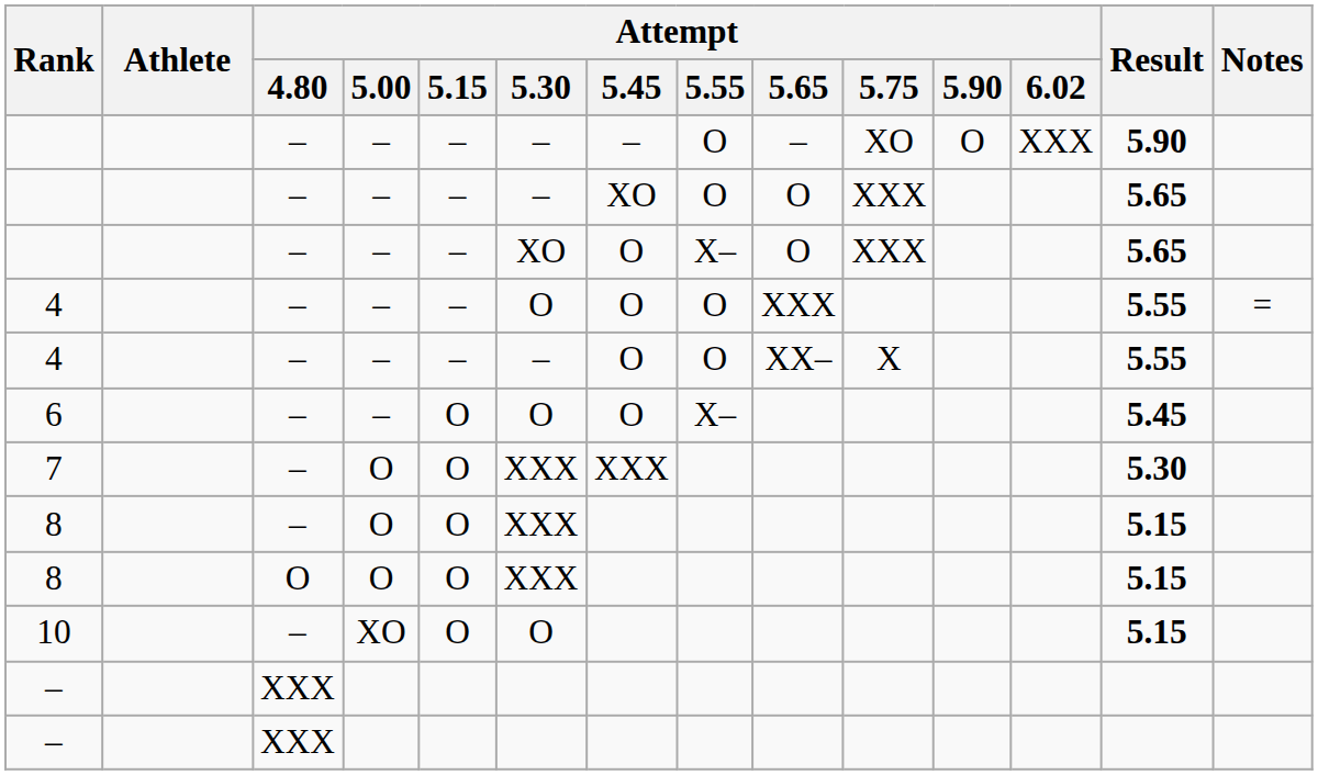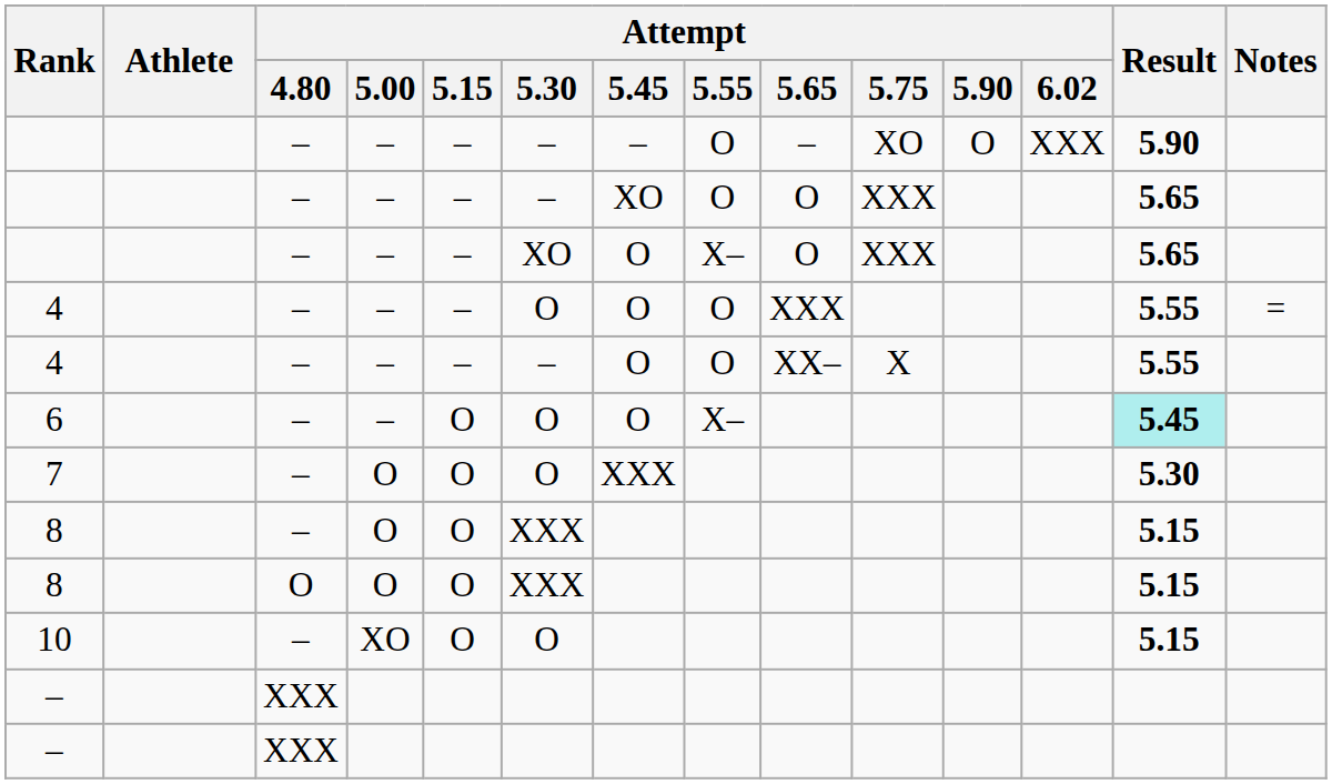 <table class="wikitable" style="text-align:center">
 <tr>
 <th rowspan=2 width=40>Rank</th>
 <th rowspan=2 width=250>Athlete</th>
 <th colspan=10>Attempt</th>
 <th rowspan=2 width=55>Result</th>
 <th rowspan=2 width=50>Notes</th>
 </tr>
 <tr>
 <th width=30>4.80</th>
 <th width=30>5.00</th>
 <th width=30>5.15</th>
 <th width=30>5.30</th>
 <th width=30>5.45</th>
 <th width=30>5.55</th>
 <th width=30>5.65</th>
 <th width=30>5.75</th>
 <th width=30>5.90</th>
 <th width=30>6.02</th>
 </tr>
 <tr>
 <td></td>
 <td align=left></td>
 <td>–</td>
 <td>–</td>
 <td>–</td>
 <td>–</td>
 <td>–</td>
 <td>O</td>
 <td>–</td>
 <td>XO</td>
 <td>O</td>
 <td>XXX</td>
 <td><strong>5.90</strong></td>
 <td></td>
 </tr>
 <tr>
 <td></td>
 <td align=left></td>
 <td>–</td>
 <td>–</td>
 <td>–</td>
 <td>–</td>
 <td>XO</td>
 <td>O</td>
 <td>O</td>
 <td>XXX</td>
 <td></td>
 <td></td>
 <td><strong>5.65</strong></td>
 <td></td>
 </tr>
 <tr>
 <td></td>
 <td align=left></td>
 <td>–</td>
 <td>–</td>
 <td>–</td>
 <td>XO</td>
 <td>O</td>
 <td>X–</td>
 <td>O</td>
 <td>XXX</td>
 <td></td>
 <td></td>
 <td><strong>5.65</strong></td>
 <td></td>
 </tr>
 <tr>
 <td>4</td>
 <td align=left></td>
 <td>–</td>
 <td>–</td>
 <td>–</td>
 <td>O</td>
 <td>O</td>
 <td>O</td>
 <td>XXX</td>
 <td></td>
 <td></td>
 <td></td>
 <td><strong>5.55</strong></td>
 <td>=</td>
 </tr>
 <tr>
 <td>4</td>
 <td align=left></td>
 <td>–</td>
 <td>–</td>
 <td>–</td>
 <td>–</td>
 <td>O</td>
 <td>O</td>
 <td>XX–</td>
 <td>X</td>
 <td></td>
 <td></td>
 <td><strong>5.55</strong></td>
 <td></td>
 </tr>
 <tr>
 <td>6</td>
 <td align=left></td>
 <td>–</td>
 <td>–</td>
 <td>O</td>
 <td>O</td>
 <td>O</td>
 <td>X–</td>
 <td></td>
 <td></td>
 <td></td>
 <td></td>
-<td><strong>5.45</strong></td>
+<td style="background: paleturquoise;"><strong>5.45</strong></td>
 <td></td>
 </tr>
 <tr>
 <td>7</td>
 <td align=left></td>
 <td>–</td>
 <td>O</td>
 <td>O</td>
-<td>XXX</td>
+<td>O</td>
 <td>XXX</td>
 <td></td>
 <td></td>
 <td></td>
 <td></td>
 <td></td>
 <td><strong>5.30</strong></td>
 <td></td>
 </tr>
 <tr>
 <td>8</td>
 <td align=left></td>
 <td>–</td>
 <td>O</td>
 <td>O</td>
 <td>XXX</td>
 <td></td>
 <td></td>
 <td></td>
 <td></td>
 <td></td>
 <td></td>
 <td><strong>5.15</strong></td>
 <td></td>
 </tr>
 <tr>
 <td>8</td>
 <td align=left></td>
 <td>O</td>
 <td>O</td>
 <td>O</td>
 <td>XXX</td>
 <td></td>
 <td></td>
 <td></td>
 <td></td>
 <td></td>
 <td></td>
 <td><strong>5.15</strong></td>
 <td></td>
 </tr>
 <tr>
 <td>10</td>
 <td align=left></td>
 <td>–</td>
 <td>XO</td>
 <td>O</td>
 <td>O</td>
 <td></td>
 <td></td>
 <td></td>
 <td></td>
 <td></td>
 <td></td>
 <td><strong>5.15</strong></td>
 <td></td>
 </tr>
 <tr>
 <td>–</td>
 <td align=left></td>
 <td>XXX</td>
 <td></td>
 <td></td>
 <td></td>
 <td></td>
 <td></td>
 <td></td>
 <td></td>
 <td></td>
 <td></td>
 <td><strong></strong></td>
 <td></td>
 </tr>
 <tr>
 <td>–</td>
 <td align=left></td>
 <td>XXX</td>
 <td></td>
 <td></td>
 <td></td>
 <td></td>
 <td></td>
 <td></td>
 <td></td>
 <td></td>
 <td></td>
 <td><strong></strong></td>
 <td></td>
 </tr>
 </table>
